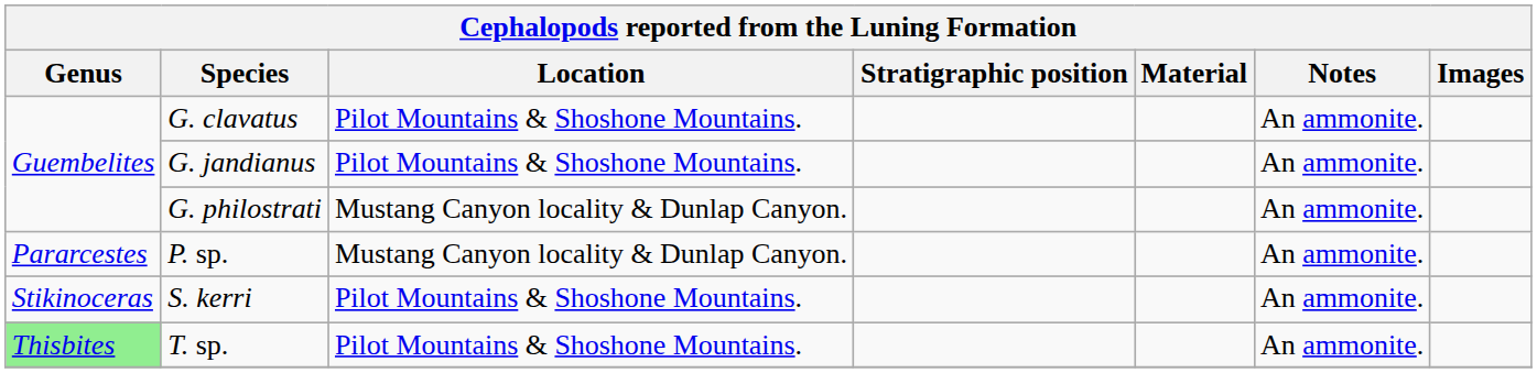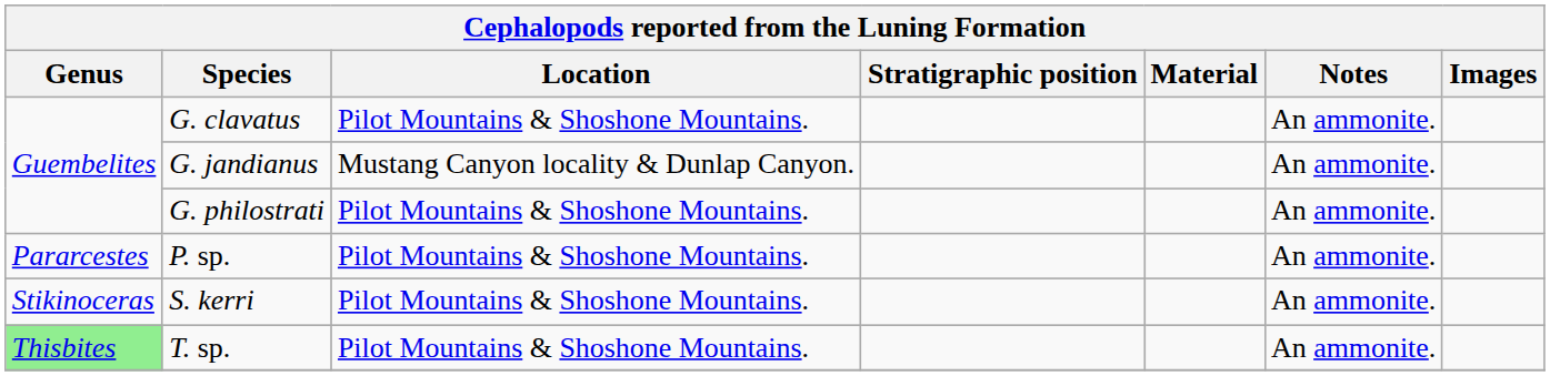 <table class="wikitable" align="center">
 <tr>
 <th colspan="7" align="center"><strong><a href='#'>Cephalopods</a> reported from the Luning Formation</strong></th>
 </tr>
 <tr>
 <th>Genus</th>
 <th>Species</th>
 <th><strong>Location</strong></th>
 <th>Stratigraphic position</th>
 <th><strong>Material</strong></th>
 <th>Notes</th>
 <th>Images</th>
 </tr>
 <tr>
 <td rowspan="3"><em><a href='#'>Guembelites</a></em></td>
 <td><em>G. clavatus</em></td>
 <td><a href='#'>Pilot Mountains</a> & <a href='#'>Shoshone Mountains</a>.</td>
 <td></td>
 <td></td>
 <td>An <a href='#'>ammonite</a>.</td>
 <td></td>
 </tr>
 <tr>
 <td><em>G. jandianus</em></td>
-<td><a href='#'>Pilot Mountains</a> & <a href='#'>Shoshone Mountains</a>.</td>
+<td>Mustang Canyon locality & Dunlap Canyon.</td>
 <td></td>
 <td></td>
 <td>An <a href='#'>ammonite</a>.</td>
 <td></td>
 </tr>
 <tr>
 <td><em>G. philostrati</em></td>
-<td>Mustang Canyon locality & Dunlap Canyon.</td>
+<td><a href='#'>Pilot Mountains</a> & <a href='#'>Shoshone Mountains</a>.</td>
 <td></td>
 <td></td>
 <td>An <a href='#'>ammonite</a>.</td>
 <td></td>
 </tr>
 <tr>
 <td><em><a href='#'>Pararcestes</a></em></td>
 <td><em>P.</em> sp.</td>
-<td>Mustang Canyon locality & Dunlap Canyon.</td>
+<td><a href='#'>Pilot Mountains</a> & <a href='#'>Shoshone Mountains</a>.</td>
 <td></td>
 <td></td>
 <td>An <a href='#'>ammonite</a>.</td>
 <td></td>
 </tr>
 <tr>
 <td><em><a href='#'>Stikinoceras</a></em></td>
 <td><em>S. kerri</em></td>
 <td><a href='#'>Pilot Mountains</a> & <a href='#'>Shoshone Mountains</a>.</td>
 <td></td>
 <td></td>
 <td>An <a href='#'>ammonite</a>.</td>
 <td></td>
 </tr>
 <tr>
 <td style="background: lightgreen;"><em><a href='#'>Thisbites</a></em></td>
 <td><em>T.</em> sp.</td>
 <td><a href='#'>Pilot Mountains</a> & <a href='#'>Shoshone Mountains</a>.</td>
 <td></td>
 <td></td>
 <td>An <a href='#'>ammonite</a>.</td>
 <td></td>
 </tr>
 <tr>
 </tr>
 </table>
